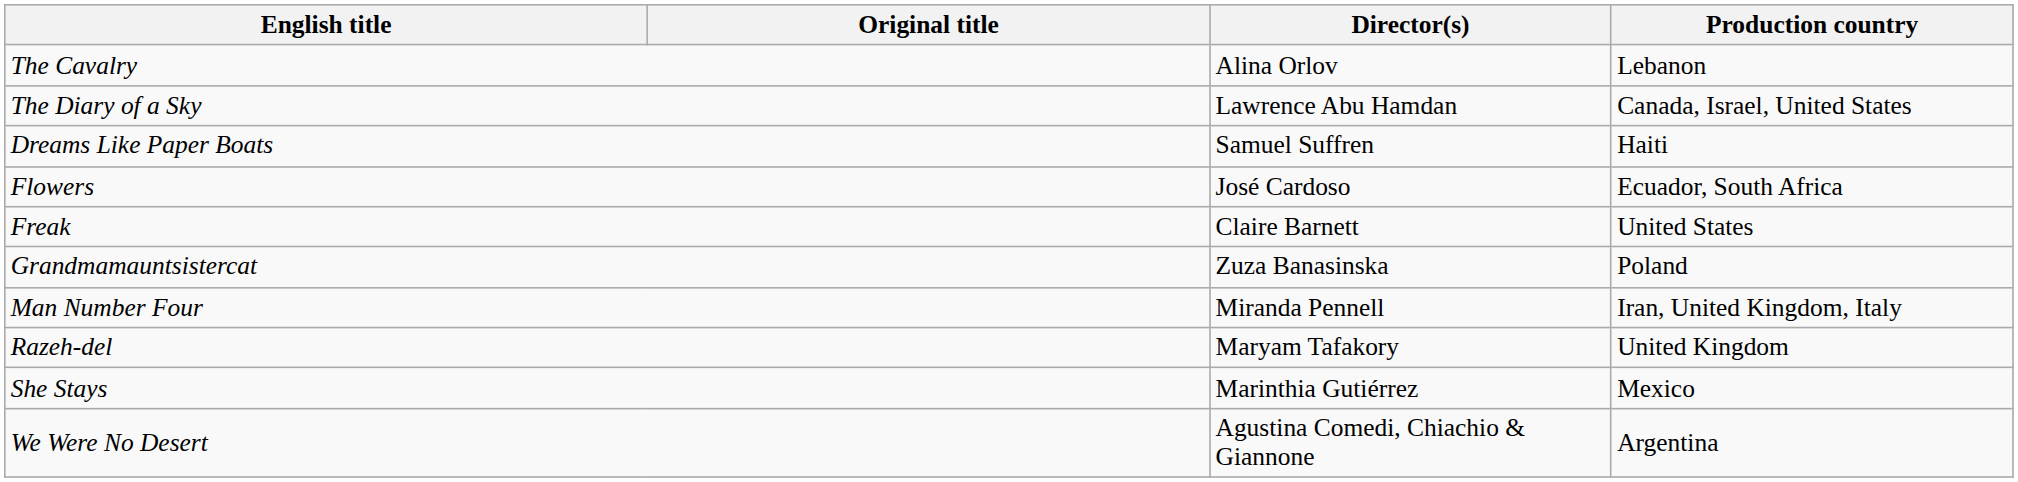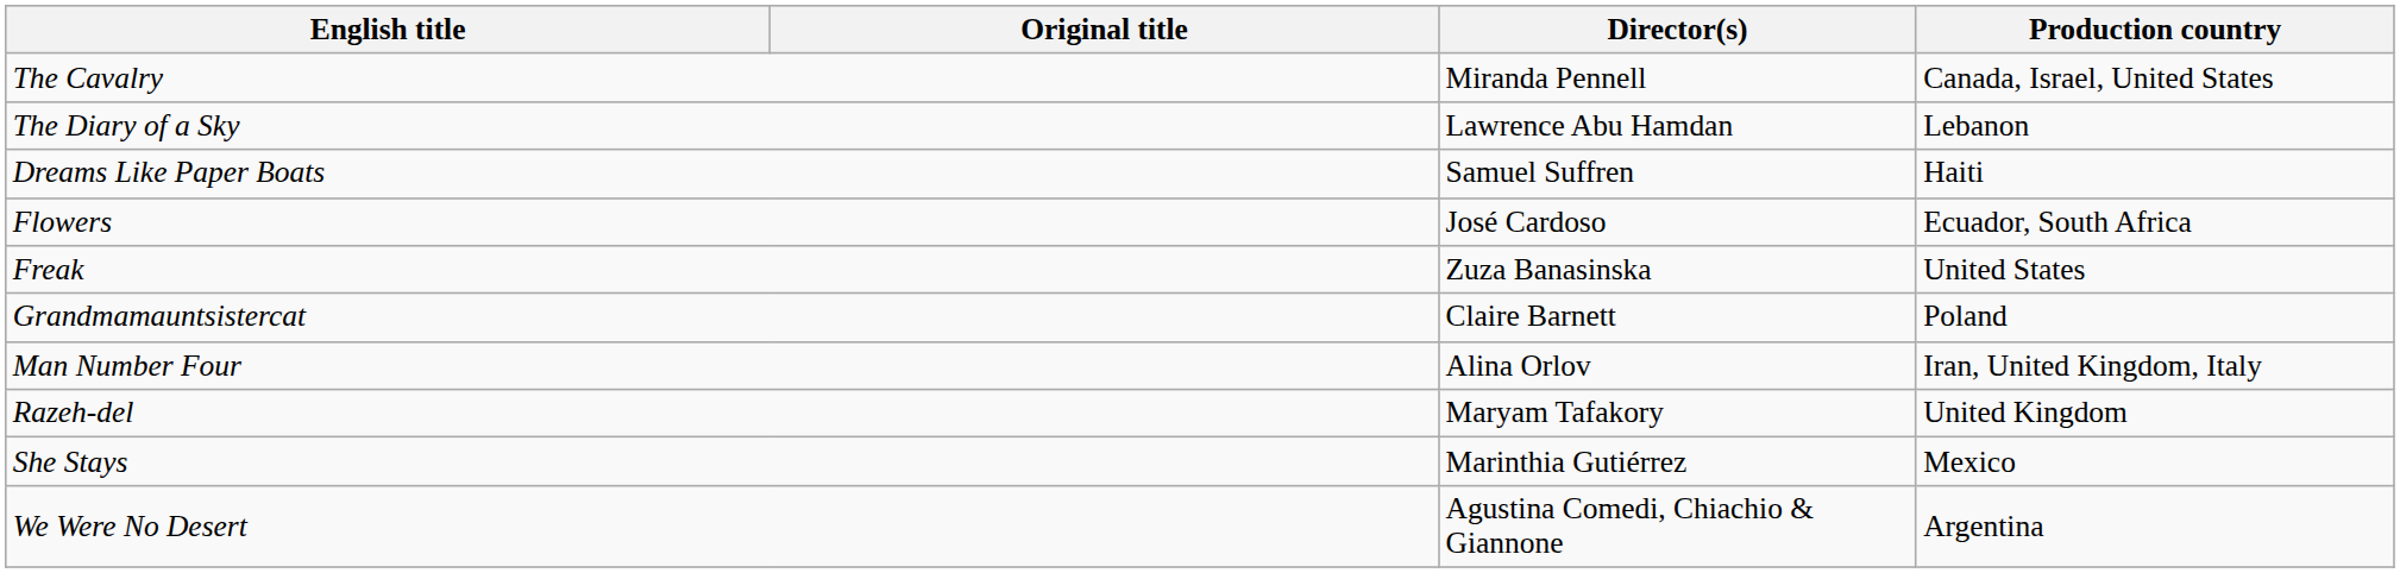 <table class="sortable wikitable" width="100%" cellpadding="5">
 <tr>
 <th scope="col" width="32%">English title</th>
 <th scope="col" width="28%">Original title</th>
 <th scope="col" width="20%">Director(s)</th>
 <th scope="col" width="20%">Production country</th>
 </tr>
 <tr>
 <td colspan=2><em>The Cavalry</em></td>
-<td>Alina Orlov</td>
-<td>Lebanon</td>
+<td>Miranda Pennell</td>
+<td>Canada, Israel, United States</td>
 </tr>
 <tr>
 <td colspan=2><em>The Diary of a Sky</em></td>
 <td>Lawrence Abu Hamdan</td>
-<td>Canada, Israel, United States</td>
+<td>Lebanon</td>
 </tr>
 <tr>
 <td colspan=2><em>Dreams Like Paper Boats</em></td>
 <td>Samuel Suffren</td>
 <td>Haiti</td>
 </tr>
 <tr>
 <td colspan=2><em>Flowers</em></td>
 <td>José Cardoso</td>
 <td>Ecuador, South Africa</td>
 </tr>
 <tr>
 <td colspan=2><em>Freak</em></td>
-<td>Claire Barnett</td>
+<td>Zuza Banasinska</td>
 <td>United States</td>
 </tr>
 <tr>
 <td colspan=2><em>Grandmamauntsistercat</em></td>
-<td>Zuza Banasinska</td>
+<td>Claire Barnett</td>
 <td>Poland</td>
 </tr>
 <tr>
 <td colspan=2><em>Man Number Four</em></td>
-<td>Miranda Pennell</td>
+<td>Alina Orlov</td>
 <td>Iran, United Kingdom, Italy</td>
 </tr>
 <tr>
 <td colspan=2><em>Razeh-del</em></td>
 <td>Maryam Tafakory</td>
 <td>United Kingdom</td>
 </tr>
 <tr>
 <td colspan=2><em>She Stays</em></td>
 <td>Marinthia Gutiérrez</td>
 <td>Mexico</td>
 </tr>
 <tr>
 <td colspan=2><em>We Were No Desert</em></td>
 <td>Agustina Comedi, Chiachio & Giannone</td>
 <td>Argentina</td>
 </tr>
 </table>
